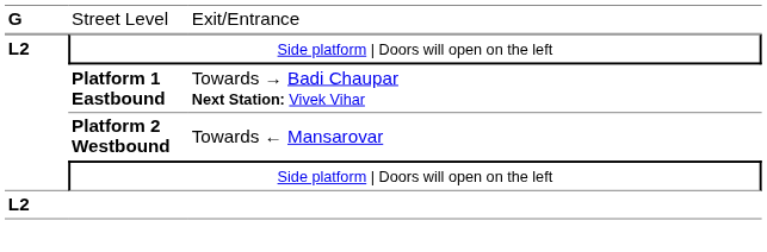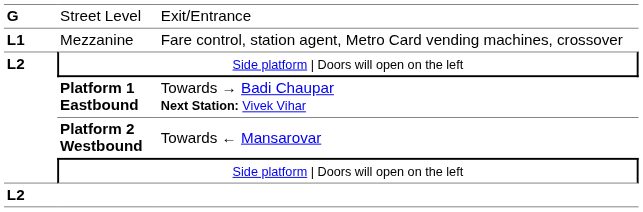 <table table border=0 cellspacing=0 cellpadding=3>
 <tr>
 <td style="border-bottom:solid 1px grey;border-top:solid 1px grey;" width=50 valign=top><strong>G</strong></td>
 <td style="border-top:solid 1px grey;border-bottom:solid 1px grey;" width=100 valign=top>Street Level</td>
 <td style="border-top:solid 1px grey;border-bottom:solid 1px grey;" width=500 valign=top>Exit/Entrance</td>
+</tr>
+<tr>
+<td valign=top><strong>L1</strong></td>
+<td valign=top>Mezzanine</td>
+<td valign=top>Fare control, station agent, Metro Card vending machines, crossover<br></td>
 </tr>
 <tr>
 <td style="border-top:solid 1px grey;border-bottom:solid 1px grey;" width=50 rowspan=4 valign=top><strong>L2</strong></td>
 <td style="border-top:solid 1px grey;border-right:solid 2px black;border-left:solid 2px black;border-bottom:solid 2px black;text-align:center;" colspan=2><small><a href='#'>Side platform</a> | Doors will open on the left </small></td>
 </tr>
 <tr>
 <td style="border-bottom:solid 1px grey;" width=100><span><strong>Platform 1</strong><br><strong>Eastbound</strong></span></td>
 <td style="border-bottom:solid 1px grey;" width=500>Towards → <a href='#'>Badi Chaupar</a><br><small><strong>Next Station:</strong> <a href='#'>Vivek Vihar</a></small></td>
 </tr>
 <tr>
 <td><span><strong>Platform 2</strong><br><strong>Westbound</strong></span></td>
 <td><span></span>Towards ← <a href='#'>Mansarovar</a></td>
 </tr>
 <tr>
 <td style="border-top:solid 2px black;border-right:solid 2px black;border-left:solid 2px black;border-bottom:solid 1px grey;" colspan=2  align=center><small><a href='#'>Side platform</a> | Doors will open on the left </small></td>
 </tr>
 <tr>
 <td style="border-bottom:solid 1px grey;" width=50 rowspan=2 valign=top><strong>L2</strong></td>
 <td style="border-bottom:solid 1px grey;" width=100></td>
 <td style="border-bottom:solid 1px grey;" width=500></td>
 </tr>
 <tr>
 </tr>
 </table>
